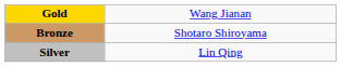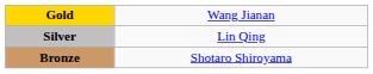 <table class="wikitable" style=" text-align:center; " width="35%">
 <tr>
 <td style="background:gold"><strong>Gold</strong></td>
 <td><a href='#'>Wang Jianan</a><br><small></small></td>
 </tr>
 <tr>
+<td style="background:silver"><strong>Silver</strong></td>
+<td><a href='#'>Lin Qing</a><br><small></small></td>
+</tr>
+<tr>
 <td style="background:#cc9966"><strong>Bronze</strong></td>
 <td><a href='#'>Shotaro Shiroyama</a><br><small></small></td>
 </tr>
-<tr>
-<td style="background:silver"><strong>Silver</strong></td>
-<td><a href='#'>Lin Qing</a><br><small></small></td>
-</tr>
 </table>
